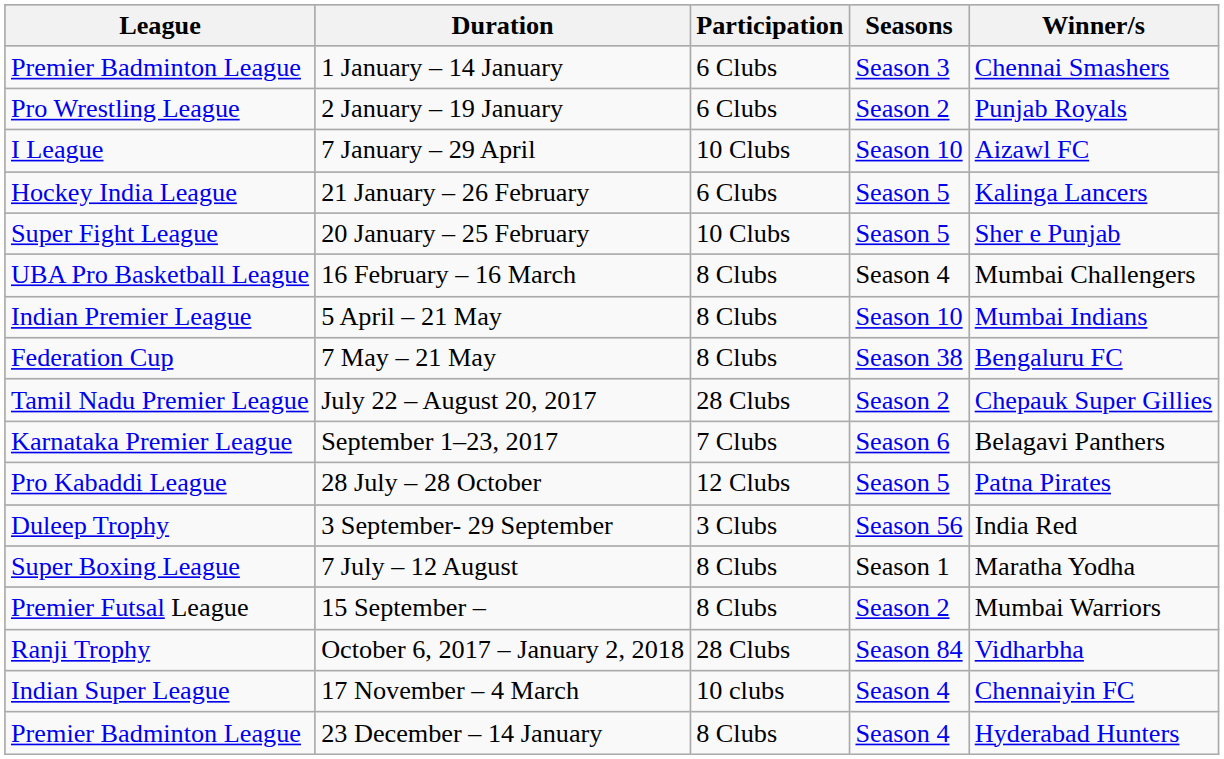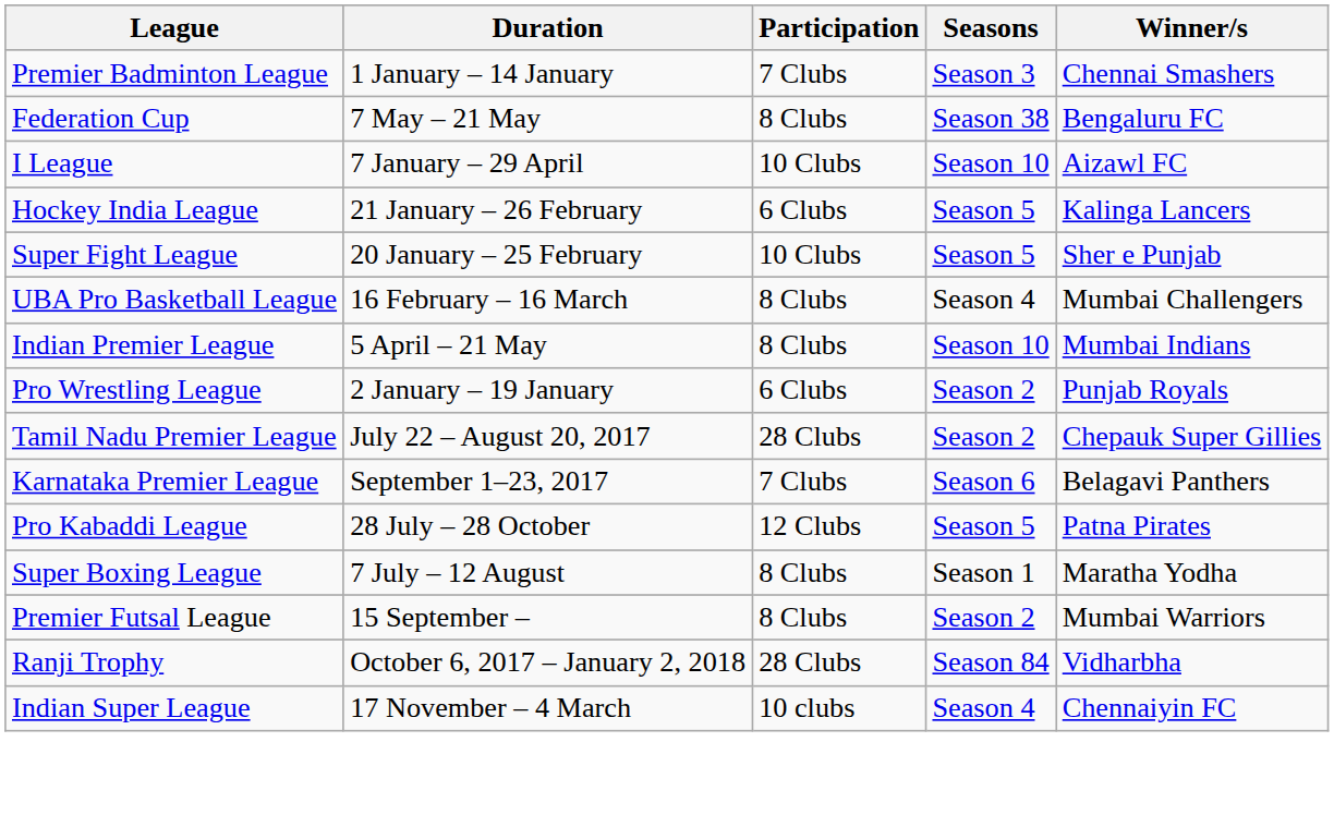 <table class="wikitable sortable" align="center" style="margin:.5em;">
 <tr>
 <th>League</th>
 <th>Duration</th>
 <th>Participation</th>
 <th>Seasons</th>
 <th>Winner/s</th>
 </tr>
 <tr>
 <td> <a href='#'>Premier Badminton League</a></td>
 <td>1 January – 14 January</td>
-<td>6 Clubs</td>
+<td>7 Clubs</td>
 <td><a href='#'>Season 3</a></td>
 <td><a href='#'>Chennai Smashers</a></td>
 </tr>
 <tr>
-<td> <a href='#'>Pro Wrestling League</a></td>
-<td>2 January – 19 January</td>
-<td>6 Clubs</td>
-<td><a href='#'>Season 2</a></td>
-<td><a href='#'>Punjab Royals</a></td>
+<td> <a href='#'>Federation Cup</a></td>
+<td>7 May – 21 May</td>
+<td>8  Clubs</td>
+<td><a href='#'>Season 38</a></td>
+<td><a href='#'>Bengaluru FC</a></td>
 </tr>
 <tr>
 <td> <a href='#'>I League</a></td>
 <td>7 January – 29 April</td>
 <td>10 Clubs</td>
 <td><a href='#'>Season 10</a></td>
 <td><a href='#'>Aizawl FC</a></td>
 </tr>
 <tr>
 <td> <a href='#'>Hockey India League</a></td>
 <td>21 January – 26 February</td>
 <td>6 Clubs</td>
 <td><a href='#'>Season 5</a></td>
 <td><a href='#'>Kalinga Lancers</a></td>
 </tr>
 <tr>
 <td> <a href='#'>Super Fight League</a></td>
 <td>20 January – 25 February</td>
 <td>10 Clubs</td>
 <td><a href='#'>Season 5</a></td>
 <td><a href='#'>Sher e Punjab</a></td>
 </tr>
 <tr>
 <td><a href='#'>UBA Pro Basketball League</a></td>
 <td>16 February – 16 March</td>
 <td>8 Clubs</td>
 <td>Season 4</td>
 <td>Mumbai Challengers</td>
 </tr>
 <tr>
 <td> <a href='#'>Indian Premier League</a></td>
 <td>5 April – 21 May</td>
 <td>8 Clubs</td>
 <td><a href='#'>Season 10</a></td>
 <td><a href='#'>Mumbai Indians</a></td>
 </tr>
 <tr>
-<td> <a href='#'>Federation Cup</a></td>
-<td>7 May – 21 May</td>
-<td>8  Clubs</td>
-<td><a href='#'>Season 38</a></td>
-<td><a href='#'>Bengaluru FC</a></td>
+<td> <a href='#'>Pro Wrestling League</a></td>
+<td>2 January – 19 January</td>
+<td>6 Clubs</td>
+<td><a href='#'>Season 2</a></td>
+<td><a href='#'>Punjab Royals</a></td>
 </tr>
 <tr>
 <td> <a href='#'>Tamil Nadu Premier League</a></td>
 <td>July 22 – August 20, 2017</td>
 <td>28 Clubs</td>
 <td><a href='#'>Season 2</a></td>
 <td><a href='#'>Chepauk Super Gillies</a></td>
 </tr>
 <tr>
 <td> <a href='#'>Karnataka Premier League</a></td>
 <td>September 1–23, 2017</td>
 <td>7 Clubs</td>
 <td><a href='#'>Season 6</a></td>
 <td>Belagavi Panthers</td>
 </tr>
 <tr>
 <td> <a href='#'>Pro Kabaddi League</a></td>
 <td>28 July – 28 October</td>
 <td>12 Clubs</td>
 <td><a href='#'>Season 5</a></td>
 <td><a href='#'>Patna Pirates</a></td>
-</tr>
-<tr>
-<td> <a href='#'>Duleep Trophy</a></td>
-<td>3 September- 29 September</td>
-<td>3 Clubs</td>
-<td><a href='#'>Season 56</a></td>
-<td>India Red</td>
 </tr>
 <tr>
 <td> <a href='#'>Super Boxing League</a></td>
 <td>7 July – 12 August</td>
 <td>8 Clubs</td>
 <td>Season 1</td>
 <td>Maratha Yodha</td>
 </tr>
 <tr>
 <td> <a href='#'>Premier Futsal</a> League</td>
 <td>15 September –</td>
 <td>8 Clubs</td>
 <td><a href='#'>Season 2</a></td>
 <td>Mumbai Warriors</td>
 </tr>
 <tr>
 <td> <a href='#'>Ranji Trophy</a></td>
 <td>October 6, 2017 – January 2, 2018</td>
 <td>28 Clubs</td>
 <td><a href='#'>Season 84</a></td>
 <td><a href='#'>Vidharbha</a></td>
 </tr>
 <tr>
 <td> <a href='#'>Indian Super League</a></td>
 <td>17 November – 4 March</td>
 <td>10 clubs</td>
 <td><a href='#'>Season 4</a></td>
 <td><a href='#'>Chennaiyin FC</a></td>
 </tr>
-<tr>
-<td>  <a href='#'>Premier Badminton League</a></td>
-<td>23 December – 14 January</td>
-<td>8 Clubs</td>
-<td><a href='#'>Season 4</a></td>
-<td><a href='#'>Hyderabad Hunters</a></td>
-</tr>
 </table>
